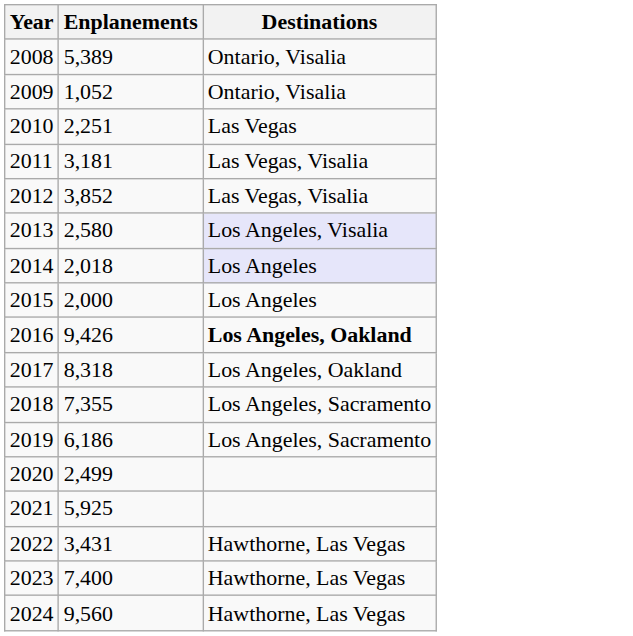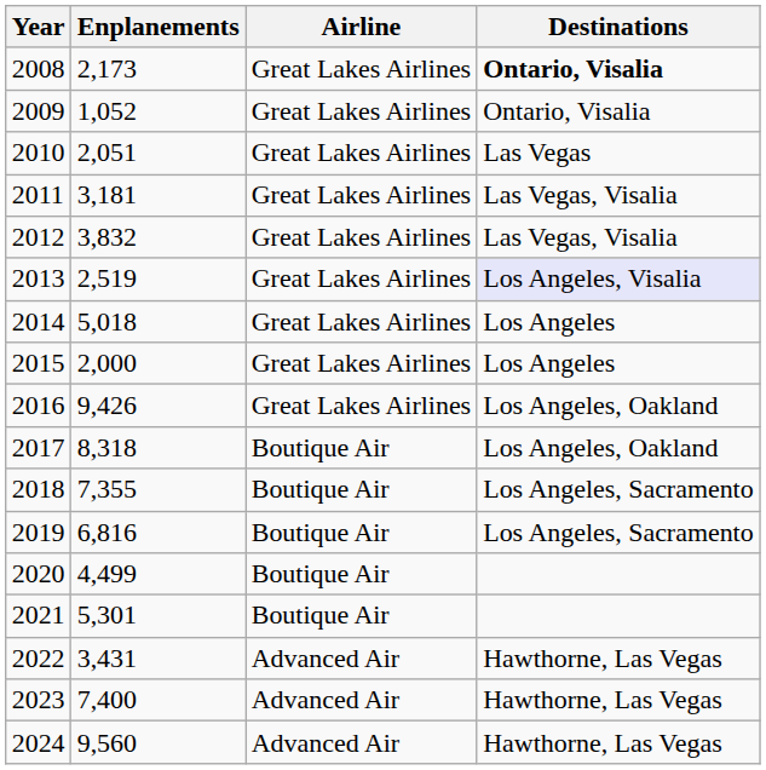 <table class="wikitable">
 <tr>
 <th>Year</th>
 <th>Enplanements</th>
+<th>Airline</th>
 <th>Destinations</th>
 </tr>
 <tr>
 <td>2008</td>
-<td>5,389</td>
-<td>Ontario, Visalia</td>
+<td>2,173</td>
+<td>Great Lakes Airlines</td>
+<td><strong>Ontario, Visalia</strong></td>
 </tr>
 <tr>
 <td>2009</td>
 <td>1,052</td>
+<td>Great Lakes Airlines</td>
 <td>Ontario, Visalia</td>
 </tr>
 <tr>
 <td>2010</td>
-<td>2,251</td>
+<td>2,051</td>
+<td>Great Lakes Airlines</td>
 <td>Las Vegas</td>
 </tr>
 <tr>
 <td>2011</td>
 <td>3,181</td>
+<td>Great Lakes Airlines</td>
 <td>Las Vegas, Visalia</td>
 </tr>
 <tr>
 <td>2012</td>
-<td>3,852</td>
+<td>3,832</td>
+<td>Great Lakes Airlines</td>
 <td>Las Vegas, Visalia</td>
 </tr>
 <tr>
 <td>2013</td>
-<td>2,580</td>
+<td>2,519</td>
+<td>Great Lakes Airlines</td>
 <td style="background: lavender;">Los Angeles, Visalia</td>
 </tr>
 <tr>
 <td>2014</td>
-<td>2,018</td>
-<td style="background: lavender;">Los Angeles</td>
+<td>5,018</td>
+<td>Great Lakes Airlines</td>
+<td>Los Angeles</td>
 </tr>
 <tr>
 <td>2015</td>
 <td>2,000</td>
+<td>Great Lakes Airlines</td>
 <td>Los Angeles</td>
 </tr>
 <tr>
 <td>2016</td>
 <td>9,426</td>
-<td><strong>Los Angeles, Oakland</strong></td>
+<td>Great Lakes Airlines</td>
+<td>Los Angeles, Oakland</td>
 </tr>
 <tr>
 <td>2017</td>
 <td>8,318</td>
+<td>Boutique Air</td>
 <td>Los Angeles, Oakland</td>
 </tr>
 <tr>
 <td>2018</td>
 <td>7,355</td>
+<td>Boutique Air</td>
 <td>Los Angeles, Sacramento</td>
 </tr>
 <tr>
 <td>2019</td>
-<td>6,186</td>
+<td>6,816</td>
+<td>Boutique Air</td>
 <td>Los Angeles, Sacramento</td>
 </tr>
 <tr>
 <td>2020</td>
-<td>2,499</td>
+<td>4,499</td>
+<td>Boutique Air</td>
 <td></td>
 </tr>
 <tr>
 <td>2021</td>
-<td>5,925</td>
+<td>5,301</td>
+<td>Boutique Air</td>
 <td></td>
 </tr>
 <tr>
 <td>2022</td>
 <td>3,431</td>
+<td>Advanced Air</td>
 <td>Hawthorne, Las Vegas</td>
 </tr>
 <tr>
 <td>2023</td>
 <td>7,400</td>
+<td>Advanced Air</td>
 <td>Hawthorne, Las Vegas</td>
 </tr>
 <tr>
 <td>2024</td>
 <td>9,560</td>
+<td>Advanced Air</td>
 <td>Hawthorne, Las Vegas</td>
 </tr>
 </table>
